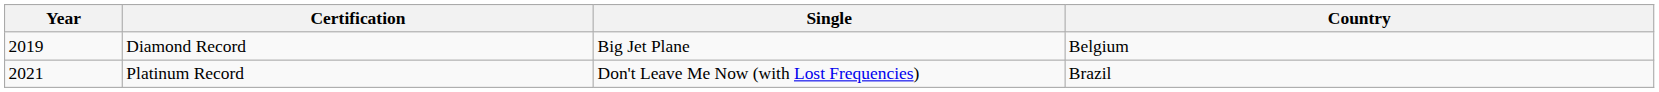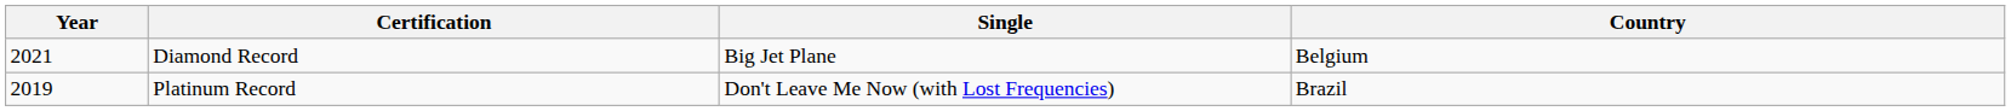 <table class="wikitable" style="table-layout: fixed; margin-bottom: 10px;">
 <tr>
 <th width="5%">Year</th>
 <th width="20%">Certification</th>
 <th width="20%">Single</th>
 <th width="25%">Country</th>
 </tr>
 <tr>
-<td>2019</td>
+<td>2021</td>
 <td>Diamond Record</td>
 <td>Big Jet Plane</td>
 <td>Belgium</td>
 </tr>
 <tr>
-<td>2021</td>
+<td>2019</td>
 <td>Platinum Record</td>
 <td>Don't Leave Me Now (with <a href='#'>Lost Frequencies</a>)</td>
 <td>Brazil</td>
 </tr>
 </table>
